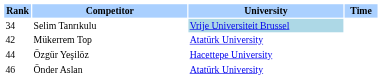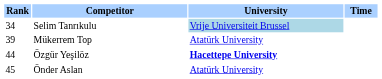 <table border="0" cellspacing="2" cellpadding="2">
 <tr bgcolor=AAD0FF>
 <th width=40>Rank</th>
 <th width=250>Competitor</th>
 <th width=250>University</th>
 <th width=50>Time</th>
 </tr>
 <tr>
 <td>34</td>
 <td>Selim Tanrıkulu</td>
 <td style="background: lightblue;"><a href='#'>Vrije Universiteit Brussel</a></td>
 <td></td>
 </tr>
 <tr>
-<td>42</td>
+<td>39</td>
 <td>Mükerrem Top</td>
 <td><a href='#'>Atatürk University</a></td>
 <td></td>
 </tr>
 <tr>
 <td>44</td>
 <td>Özgür Yeşilöz</td>
-<td><a href='#'>Hacettepe University</a></td>
+<td><strong><a href='#'>Hacettepe University</a></strong></td>
 <td></td>
 </tr>
 <tr>
-<td>46</td>
+<td>45</td>
 <td>Önder Aslan</td>
 <td><a href='#'>Atatürk University</a></td>
 <td></td>
 </tr>
 </table>
